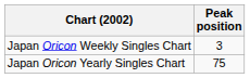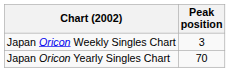 <table class="wikitable sortable">
 <tr>
 <th>Chart (2002)</th>
 <th>Peak<br>position</th>
 </tr>
 <tr>
 <td>Japan <em><a href='#'>Oricon</a></em> Weekly Singles Chart</td>
 <td align="center">3</td>
 </tr>
 <tr>
 <td>Japan <em>Oricon</em> Yearly Singles Chart</td>
-<td align="center">75</td>
+<td align="center">70</td>
 </tr>
 </table>
